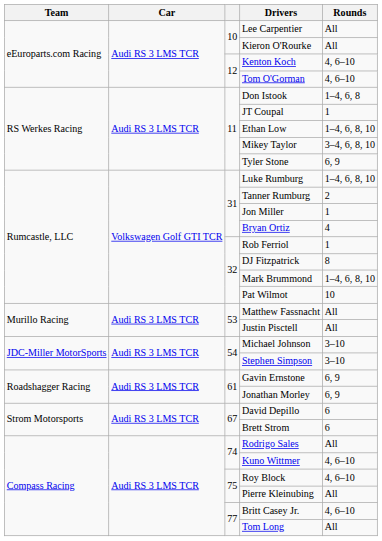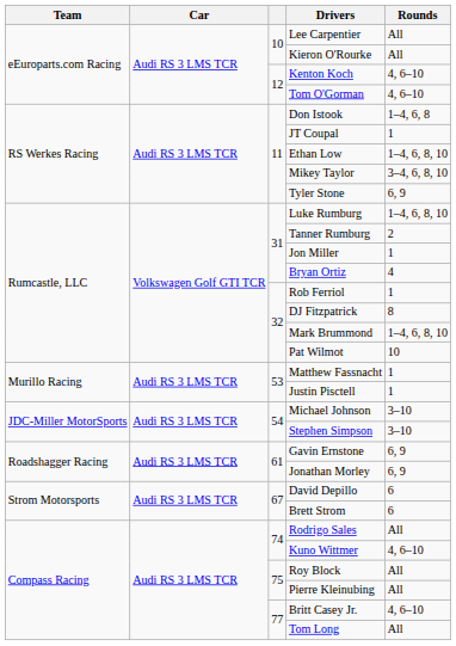 <table class="wikitable" style="font-size: 85%">
 <tr>
 <th>Team</th>
 <th>Car</th>
 <th></th>
 <th>Drivers</th>
 <th>Rounds</th>
 </tr>
 <tr>
 <td rowspan=4> eEuroparts.com Racing</td>
 <td rowspan=4><a href='#'>Audi RS 3 LMS TCR</a></td>
 <td rowspan=2>10</td>
 <td> Lee Carpentier</td>
 <td>All</td>
 </tr>
 <tr>
 <td> Kieron O'Rourke</td>
 <td>All</td>
 </tr>
 <tr>
 <td rowspan=2>12</td>
 <td> <a href='#'>Kenton Koch</a></td>
 <td>4, 6–10</td>
 </tr>
 <tr>
 <td> <a href='#'>Tom O'Gorman</a></td>
 <td>4, 6–10</td>
 </tr>
 <tr>
 <td rowspan=5> RS Werkes Racing</td>
 <td rowspan=5><a href='#'>Audi RS 3 LMS TCR</a></td>
 <td rowspan=5>11</td>
 <td> Don Istook</td>
 <td>1–4, 6, 8</td>
 </tr>
 <tr>
 <td> JT Coupal</td>
 <td>1</td>
 </tr>
 <tr>
 <td> Ethan Low</td>
 <td>1–4, 6, 8, 10</td>
 </tr>
 <tr>
 <td> Mikey Taylor</td>
 <td>3–4, 6, 8, 10</td>
 </tr>
 <tr>
 <td> Tyler Stone</td>
 <td>6, 9</td>
 </tr>
 <tr>
 <td rowspan=8> Rumcastle, LLC</td>
 <td rowspan=8><a href='#'>Volkswagen Golf GTI TCR</a></td>
 <td rowspan=4>31</td>
 <td> Luke Rumburg</td>
 <td>1–4, 6, 8, 10</td>
 </tr>
 <tr>
 <td> Tanner Rumburg</td>
 <td>2</td>
 </tr>
 <tr>
 <td> Jon Miller</td>
 <td>1</td>
 </tr>
 <tr>
 <td> <a href='#'>Bryan Ortiz</a></td>
 <td>4</td>
 </tr>
 <tr>
 <td rowspan=4>32</td>
 <td> Rob Ferriol</td>
 <td>1</td>
 </tr>
 <tr>
 <td> DJ Fitzpatrick</td>
 <td>8</td>
 </tr>
 <tr>
 <td> Mark Brummond</td>
 <td>1–4, 6, 8, 10</td>
 </tr>
 <tr>
 <td> Pat Wilmot</td>
 <td>10</td>
 </tr>
 <tr>
 <td rowspan=2> Murillo Racing</td>
 <td rowspan=2><a href='#'>Audi RS 3 LMS TCR</a></td>
 <td rowspan=2>53</td>
 <td> Matthew Fassnacht</td>
-<td>All</td>
+<td>1</td>
 </tr>
 <tr>
 <td> Justin Pisctell</td>
-<td>All</td>
+<td>1</td>
 </tr>
 <tr>
 <td rowspan=2> <a href='#'>JDC-Miller MotorSports</a></td>
 <td rowspan=2><a href='#'>Audi RS 3 LMS TCR</a></td>
 <td rowspan=2>54</td>
 <td> Michael Johnson</td>
 <td>3–10</td>
 </tr>
 <tr>
 <td> <a href='#'>Stephen Simpson</a></td>
 <td>3–10</td>
 </tr>
 <tr>
 <td rowspan=2> Roadshagger Racing</td>
 <td rowspan=2><a href='#'>Audi RS 3 LMS TCR</a></td>
 <td rowspan=2>61</td>
 <td> Gavin Ernstone</td>
 <td>6, 9</td>
 </tr>
 <tr>
 <td> Jonathan Morley</td>
 <td>6, 9</td>
 </tr>
 <tr>
 <td rowspan=2> Strom Motorsports</td>
 <td rowspan=2><a href='#'>Audi RS 3 LMS TCR</a></td>
 <td rowspan=2>67</td>
 <td> David Depillo</td>
 <td>6</td>
 </tr>
 <tr>
 <td> Brett Strom</td>
 <td>6</td>
 </tr>
 <tr>
 <td rowspan=6> <a href='#'>Compass Racing</a></td>
 <td rowspan=6><a href='#'>Audi RS 3 LMS TCR</a></td>
 <td rowspan=2>74</td>
 <td> <a href='#'>Rodrigo Sales</a></td>
 <td>All</td>
 </tr>
 <tr>
 <td> <a href='#'>Kuno Wittmer</a></td>
 <td>4, 6–10</td>
 </tr>
 <tr>
 <td rowspan=2>75</td>
 <td> Roy Block</td>
-<td>4, 6–10</td>
+<td>All</td>
 </tr>
 <tr>
 <td> Pierre Kleinubing</td>
 <td>All</td>
 </tr>
 <tr>
 <td rowspan=2>77</td>
 <td> Britt Casey Jr.</td>
 <td>4, 6–10</td>
 </tr>
 <tr>
 <td> <a href='#'>Tom Long</a></td>
 <td>All</td>
 </tr>
 </table>
